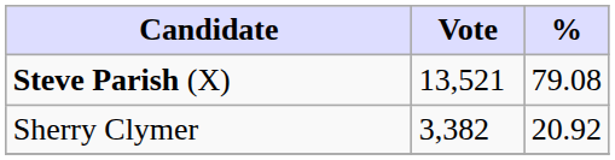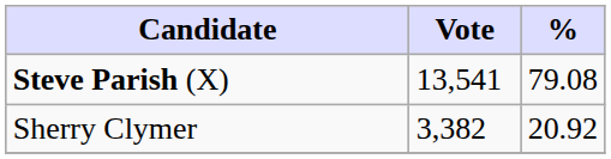 <table class="wikitable">
 <tr>
 <th style="background:#ddf; width:200px;">Candidate</th>
 <th style="background:#ddf; width:50px;">Vote</th>
 <th style="background:#ddf; width:30px;">%</th>
 </tr>
 <tr>
 <td><strong>Steve Parish</strong> (X)</td>
-<td>13,521</td>
+<td>13,541</td>
 <td>79.08</td>
 </tr>
 <tr>
 <td>Sherry Clymer</td>
 <td>3,382</td>
 <td>20.92</td>
 </tr>
 <tr>
 </tr>
 </table>
